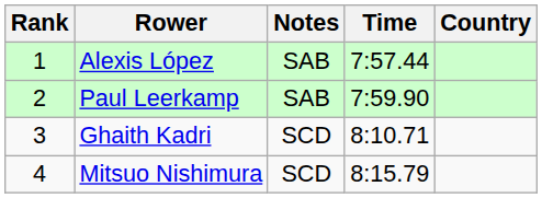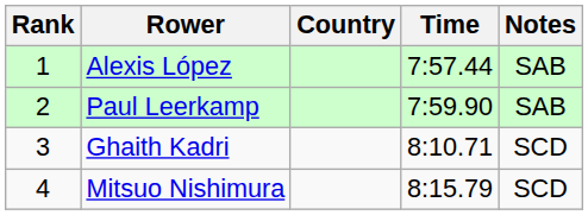 <table class="wikitable" style="text-align:center">
 <tr>
 <th>Rank</th>
 <th>Rower</th>
+<th>Country</th>
+<th>Time</th>
 <th>Notes</th>
-<th>Time</th>
-<th>Country</th>
 </tr>
 <tr bgcolor=ccffcc>
 <td>1</td>
 <td align="left"><a href='#'>Alexis López</a></td>
+<td align="left"></td>
+<td>7:57.44</td>
 <td>SAB</td>
-<td>7:57.44</td>
-<td align="left"></td>
 </tr>
 <tr bgcolor=ccffcc>
 <td>2</td>
 <td align="left"><a href='#'>Paul Leerkamp</a></td>
+<td align="left"></td>
+<td>7:59.90</td>
 <td>SAB</td>
-<td>7:59.90</td>
-<td align="left"></td>
 </tr>
 <tr>
 <td>3</td>
 <td align="left"><a href='#'>Ghaith Kadri</a></td>
+<td align="left"></td>
+<td>8:10.71</td>
 <td>SCD</td>
-<td>8:10.71</td>
-<td align="left"></td>
 </tr>
 <tr>
 <td>4</td>
 <td align="left"><a href='#'>Mitsuo Nishimura</a></td>
+<td align="left"></td>
+<td>8:15.79</td>
 <td>SCD</td>
-<td>8:15.79</td>
-<td align="left"></td>
 </tr>
 </table>
